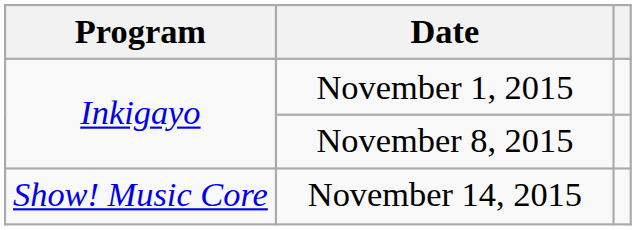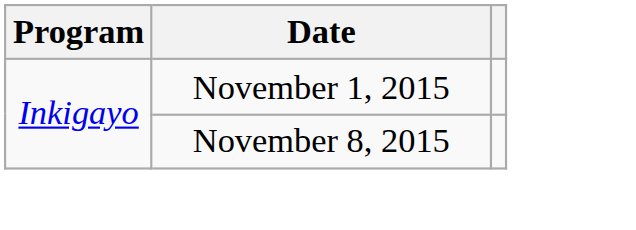 <table class="wikitable" style="text-align:center;">
 <tr>
 <th>Program</th>
 <th style="width:150px;">Date</th>
 <th></th>
 </tr>
 <tr>
 <td rowspan="2"><em><a href='#'>Inkigayo</a></em></td>
 <td>November 1, 2015</td>
 <td></td>
 </tr>
 <tr>
 <td>November 8, 2015</td>
 <td style="text-align:center;"></td>
 </tr>
-<tr>
-<td><em><a href='#'>Show! Music Core</a></em></td>
-<td>November 14, 2015</td>
-<td></td>
-</tr>
 </table>
